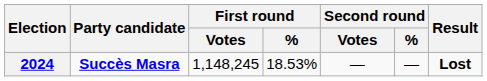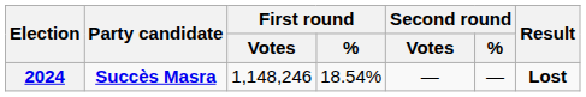 <table class=wikitable style=text-align:center>
 <tr>
 <th rowspan=2>Election</th>
 <th rowspan=2>Party candidate</th>
 <th colspan=2>First round</th>
 <th colspan=2>Second round</th>
 <th rowspan=2>Result</th>
 </tr>
 <tr>
 <th>Votes</th>
 <th>%</th>
 <th>Votes</th>
 <th>%</th>
 </tr>
 <tr>
 <th><a href='#'>2024</a></th>
 <td><strong><a href='#'>Succès Masra</a></strong></td>
-<td>1,148,245</td>
-<td>18.53%</td>
+<td>1,148,246</td>
+<td>18.54%</td>
 <td>—</td>
 <td>—</td>
 <td><strong>Lost</strong> </td>
 </tr>
 </table>
